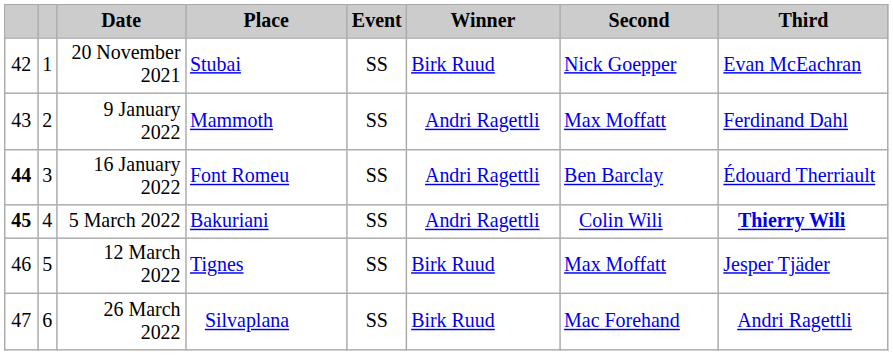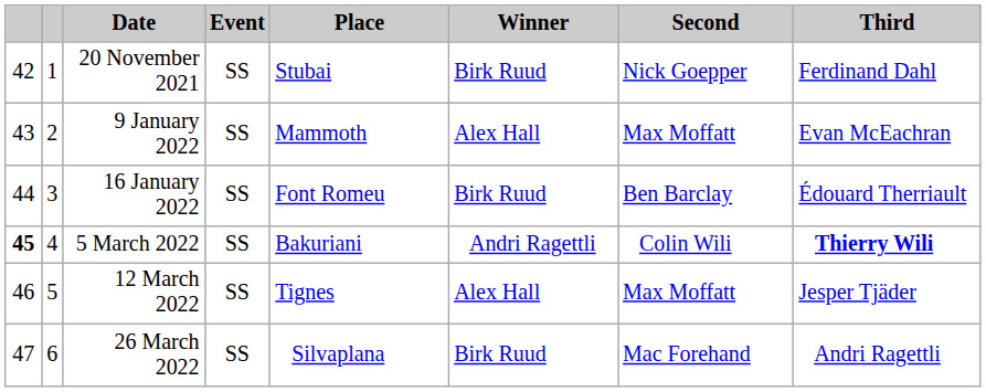 <table class="wikitable plainrowheaders" style="background:#fff; font-size:86%; line-height:16px; border:grey solid 1px; border-collapse:collapse;">
 <tr>
 <th scope="col" style="background:#ccc; width:20px;"></th>
 <th scope="col" style="background:#ccc; width=30 px;"></th>
 <th scope="col" style="background:#ccc; width:120px;">Date</th>
+<th scope="col" style="background:#ccc; width:15px;">Event</th>
 <th scope="col" style="background:#ccc; width:180px;">Place</th>
-<th scope="col" style="background:#ccc; width:15px;">Event</th>
 <th scope="col" style="background:#ccc; width:185px;">Winner</th>
 <th scope="col" style="background:#ccc; width:185px;">Second</th>
 <th scope="col" style="background:#ccc; width:185px;">Third</th>
 </tr>
 <tr>
 <td align="center">42</td>
 <td align="center">1</td>
 <td align="right">20 November 2021</td>
+<td align="center">SS</td>
 <td> <a href='#'>Stubai</a></td>
-<td align="center">SS</td>
 <td> <a href='#'>Birk Ruud</a></td>
 <td> <a href='#'>Nick Goepper</a></td>
-<td> <a href='#'>Evan McEachran</a></td>
+<td> <a href='#'>Ferdinand Dahl</a></td>
 </tr>
 <tr>
 <td align="center">43</td>
 <td align="center">2</td>
 <td align="right">9 January 2022</td>
+<td align="center">SS</td>
 <td> <a href='#'>Mammoth</a></td>
-<td align="center">SS</td>
-<td>   <a href='#'>Andri Ragettli</a></td>
+<td> <a href='#'>Alex Hall</a></td>
 <td> <a href='#'>Max Moffatt</a></td>
-<td> <a href='#'>Ferdinand Dahl</a></td>
+<td> <a href='#'>Evan McEachran</a></td>
 </tr>
 <tr>
-<td align="center"><strong>44</strong></td>
+<td align="center">44</td>
 <td align="center">3</td>
 <td align="right">16 January 2022</td>
+<td align="center">SS</td>
 <td> <a href='#'>Font Romeu</a></td>
-<td align="center">SS</td>
-<td>   <a href='#'>Andri Ragettli</a></td>
+<td> <a href='#'>Birk Ruud</a></td>
 <td> <a href='#'>Ben Barclay</a></td>
 <td> <a href='#'>Édouard Therriault</a></td>
 </tr>
 <tr>
 <td align="center"><strong>45</strong></td>
 <td align="center">4</td>
 <td align="right">5 March 2022</td>
+<td align="center">SS</td>
 <td> <a href='#'>Bakuriani</a></td>
-<td align="center">SS</td>
 <td>   <a href='#'>Andri Ragettli</a></td>
 <td>   <a href='#'>Colin Wili</a></td>
 <td><strong>   <a href='#'>Thierry Wili</a></strong></td>
 </tr>
 <tr>
 <td align="center">46</td>
 <td align="center">5</td>
 <td align="right">12 March 2022</td>
+<td align="center">SS</td>
 <td> <a href='#'>Tignes</a></td>
-<td align="center">SS</td>
-<td> <a href='#'>Birk Ruud</a></td>
+<td> <a href='#'>Alex Hall</a></td>
 <td> <a href='#'>Max Moffatt</a></td>
 <td> <a href='#'>Jesper Tjäder</a></td>
 </tr>
 <tr>
 <td align="center">47</td>
 <td align="center">6</td>
 <td align="right">26 March 2022</td>
+<td align="center">SS</td>
 <td>   <a href='#'>Silvaplana</a></td>
-<td align="center">SS</td>
 <td> <a href='#'>Birk Ruud</a></td>
 <td> <a href='#'>Mac Forehand</a></td>
 <td>   <a href='#'>Andri Ragettli</a></td>
 </tr>
 </table>
